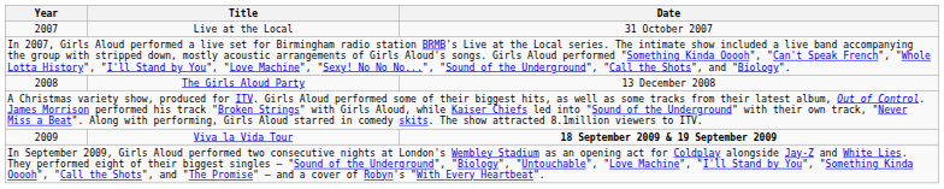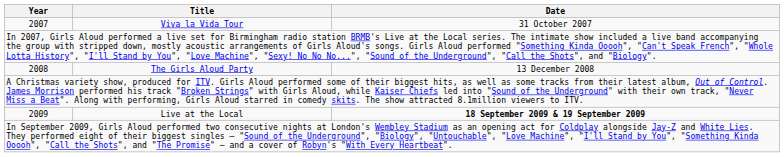 <table class="wikitable">
 <tr>
 <th>Year</th>
 <th>Title</th>
 <th>Date</th>
 </tr>
 <tr>
 <td align="center">2007</td>
-<td align="center">Live at the Local</td>
+<td align="center"><a href='#'>Viva la Vida Tour</a></td>
 <td align="center">31 October 2007</td>
 </tr>
 <tr>
 <td colspan=4>In 2007, Girls Aloud performed a live set for Birmingham radio station <a href='#'>BRMB</a>'s Live at the Local series. The intimate show included a live band accompanying the group with stripped down, mostly acoustic arrangements of Girls Aloud's songs. Girls Aloud performed "<a href='#'>Something Kinda Ooooh</a>", "<a href='#'>Can't Speak French</a>", "<a href='#'>Whole Lotta History</a>", "<a href='#'>I'll Stand by You</a>", "<a href='#'>Love Machine</a>", "<a href='#'>Sexy! No No No...</a>", "<a href='#'>Sound of the Underground</a>", "<a href='#'>Call the Shots</a>", and "<a href='#'>Biology</a>".</td>
 </tr>
 <tr>
 <td align="center">2008</td>
 <td align="center"><a href='#'>The Girls Aloud Party</a></td>
 <td align="center">13 December 2008</td>
 </tr>
 <tr>
 <td colspan=4>A Christmas variety show, produced for <a href='#'>ITV</a>. Girls Aloud performed some of their biggest hits, as well as some tracks from their latest album, <em><a href='#'>Out of Control</a></em>. <a href='#'>James Morrison</a> performed his track "<a href='#'>Broken Strings</a>" with Girls Aloud, while <a href='#'>Kaiser Chiefs</a> led into "<a href='#'>Sound of the Underground</a>" with their own track, "<a href='#'>Never Miss a Beat</a>". Along with performing, Girls Aloud starred in comedy <a href='#'>skits</a>. The show attracted 8.1million viewers to ITV.</td>
 </tr>
 <tr>
 <td align="center">2009</td>
-<td align="center"><a href='#'>Viva la Vida Tour</a></td>
+<td align="center">Live at the Local</td>
 <td align="center"><strong>18 September 2009 & 19 September 2009</strong></td>
 </tr>
 <tr>
 <td colspan=4>In September 2009, Girls Aloud performed two consecutive nights at London's <a href='#'>Wembley Stadium</a> as an opening act for <a href='#'>Coldplay</a> alongside <a href='#'>Jay-Z</a> and <a href='#'>White Lies</a>. They performed eight of their biggest singles – "<a href='#'>Sound of the Underground</a>", "<a href='#'>Biology</a>", "<a href='#'>Untouchable</a>", "<a href='#'>Love Machine</a>", "<a href='#'>I'll Stand by You</a>", "<a href='#'>Something Kinda Ooooh</a>", "<a href='#'>Call the Shots</a>", and "<a href='#'>The Promise</a>" – and a cover of <a href='#'>Robyn</a>'s "<a href='#'>With Every Heartbeat</a>".</td>
 </tr>
 </table>
